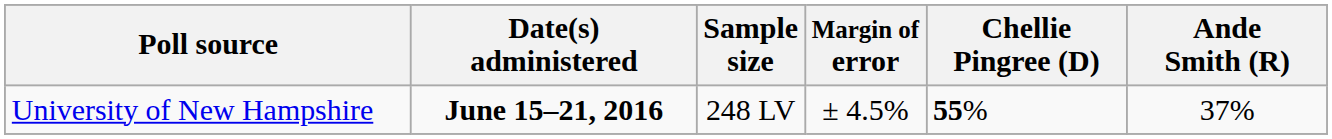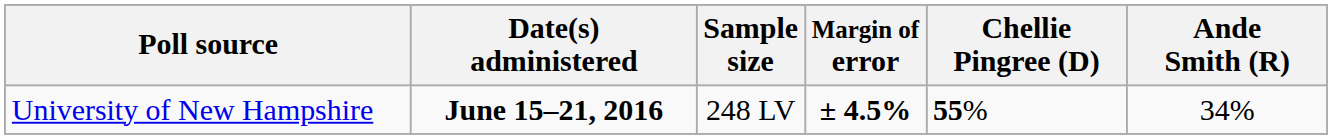 <table class="wikitable">
 <tr>
 <th style="width:210px;">Poll source</th>
 <th style="width:145px;">Date(s)<br>administered</th>
 <th class=small>Sample<br>size</th>
 <th><small>Margin of</small><br>error</th>
 <th style="width:100px;">Chellie<br>Pingree (D)</th>
 <th style="width:100px;">Ande<br>Smith (R)</th>
 </tr>
 <tr>
 <td><a href='#'>University of New Hampshire</a></td>
 <td align=center><strong>June 15–21, 2016</strong></td>
 <td align=center>248 LV</td>
-<td align=center>± 4.5%</td>
+<td align=center><strong>± 4.5%</strong></td>
 <td><strong>55</strong>%</td>
-<td align=center>37%</td>
+<td align=center>34%</td>
 </tr>
 </table>
